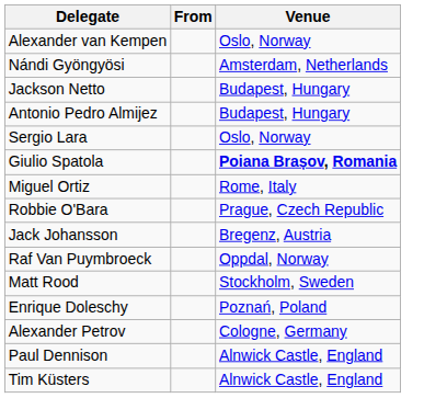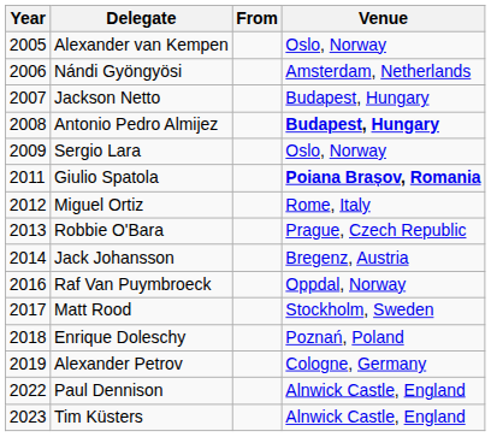 <table class="wikitable">
 <tr>
+<th>Year</th>
 <th>Delegate</th>
 <th>From</th>
 <th>Venue</th>
 </tr>
 <tr>
+<td>2005</td>
 <td>Alexander van Kempen</td>
 <td></td>
 <td><a href='#'>Oslo</a>, <a href='#'>Norway</a></td>
 </tr>
 <tr>
+<td>2006</td>
 <td>Nándi Gyöngyösi</td>
 <td></td>
 <td><a href='#'>Amsterdam</a>, <a href='#'>Netherlands</a></td>
 </tr>
 <tr>
+<td>2007</td>
 <td>Jackson Netto</td>
 <td></td>
 <td><a href='#'>Budapest</a>, <a href='#'>Hungary</a></td>
 </tr>
 <tr>
+<td>2008</td>
 <td>Antonio Pedro Almijez</td>
 <td></td>
-<td><a href='#'>Budapest</a>, <a href='#'>Hungary</a></td>
+<td><strong><a href='#'>Budapest</a>, <a href='#'>Hungary</a></strong></td>
 </tr>
 <tr>
+<td>2009</td>
 <td>Sergio Lara</td>
 <td></td>
 <td><a href='#'>Oslo</a>, <a href='#'>Norway</a></td>
 </tr>
 <tr>
+<td>2011</td>
 <td>Giulio Spatola</td>
 <td></td>
 <td><strong><a href='#'>Poiana Brașov</a>, <a href='#'>Romania</a></strong></td>
 </tr>
 <tr>
+<td>2012</td>
 <td>Miguel Ortiz</td>
 <td></td>
 <td><a href='#'>Rome</a>, <a href='#'>Italy</a></td>
 </tr>
 <tr>
+<td>2013</td>
 <td>Robbie O'Bara</td>
 <td></td>
 <td><a href='#'>Prague</a>, <a href='#'>Czech Republic</a></td>
 </tr>
 <tr>
+<td>2014</td>
 <td>Jack Johansson</td>
 <td></td>
 <td><a href='#'>Bregenz</a>, <a href='#'>Austria</a></td>
 </tr>
 <tr>
+<td>2016</td>
 <td>Raf Van Puymbroeck</td>
 <td></td>
 <td><a href='#'>Oppdal</a>, <a href='#'>Norway</a></td>
 </tr>
 <tr>
+<td>2017</td>
 <td>Matt Rood</td>
 <td></td>
 <td><a href='#'>Stockholm</a>, <a href='#'>Sweden</a></td>
 </tr>
 <tr>
+<td>2018</td>
 <td>Enrique Doleschy</td>
 <td></td>
 <td><a href='#'>Poznań</a>, <a href='#'>Poland</a></td>
 </tr>
 <tr>
+<td>2019</td>
 <td>Alexander Petrov</td>
 <td></td>
 <td><a href='#'>Cologne</a>, <a href='#'>Germany</a></td>
 </tr>
 <tr>
+<td>2022</td>
 <td>Paul Dennison</td>
 <td></td>
 <td><a href='#'>Alnwick Castle</a>, <a href='#'>England</a></td>
 </tr>
 <tr>
+<td>2023</td>
 <td>Tim Küsters</td>
 <td></td>
 <td><a href='#'>Alnwick Castle</a>, <a href='#'>England</a></td>
 </tr>
 </table>
